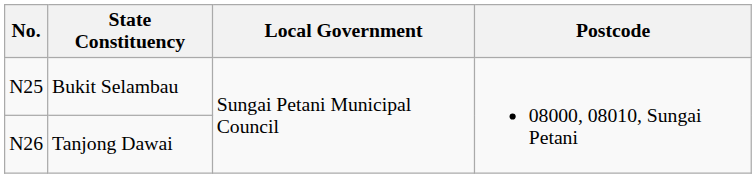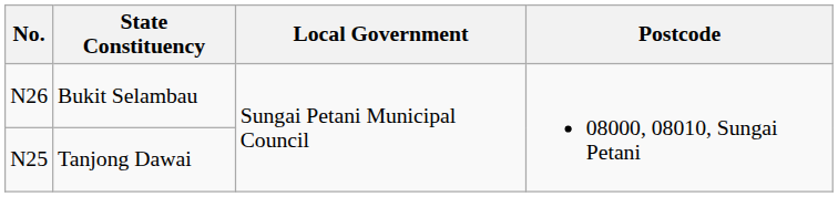 <table class="wikitable">
 <tr>
 <th>No.</th>
 <th>State Constituency</th>
 <th>Local Government</th>
 <th>Postcode</th>
 </tr>
 <tr>
-<td>N25</td>
+<td>N26</td>
 <td>Bukit Selambau</td>
 <td rowspan="2">Sungai Petani Municipal Council</td>
 <td rowspan="2"><br><ul><li>08000, 08010,  Sungai Petani</li></ul></td>
 </tr>
 <tr>
-<td>N26</td>
+<td>N25</td>
 <td>Tanjong Dawai</td>
 </tr>
 </table>
